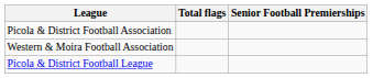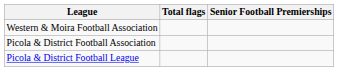 <table class="wikitable">
 <tr>
 <th>League</th>
 <th>Total flags</th>
 <th>Senior Football Premierships</th>
 </tr>
 <tr>
-<td>Picola & District Football Association</td>
+<td>Western & Moira Football Association</td>
 <td></td>
 <td></td>
 </tr>
 <tr>
-<td>Western & Moira Football Association</td>
+<td>Picola & District Football Association</td>
 <td></td>
 <td></td>
 </tr>
 <tr>
 <td><a href='#'>Picola & District Football League</a></td>
 <td></td>
 <td></td>
 </tr>
 </table>
